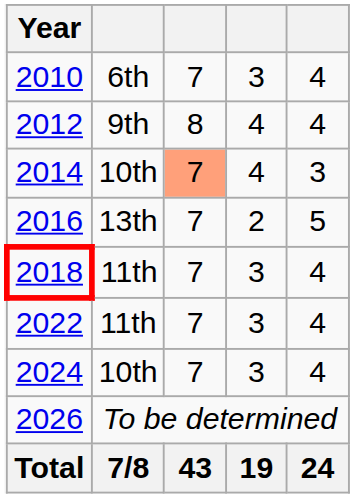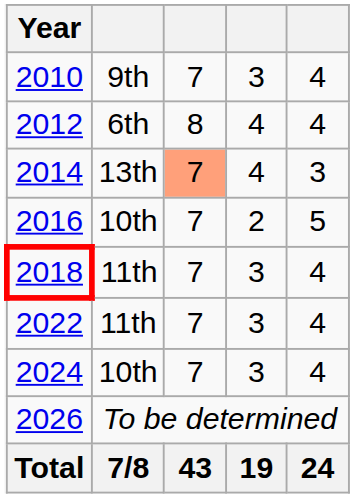 <table class="wikitable" style="text-align:center">
 <tr>
 <th>Year</th>
 <th></th>
 <th width=25></th>
 <th width=25></th>
 <th width=25></th>
 </tr>
 <tr>
 <td> <a href='#'>2010</a></td>
-<td>6th</td>
+<td>9th</td>
 <td>7</td>
 <td>3</td>
 <td>4</td>
 </tr>
 <tr>
 <td> <a href='#'>2012</a></td>
-<td>9th</td>
+<td>6th</td>
 <td>8</td>
 <td>4</td>
 <td>4</td>
 </tr>
 <tr>
 <td> <a href='#'>2014</a></td>
-<td>10th</td>
+<td>13th</td>
 <td style="background: lightsalmon;">7</td>
 <td>4</td>
 <td>3</td>
 </tr>
 <tr>
 <td> <a href='#'>2016</a></td>
-<td>13th</td>
+<td>10th</td>
 <td>7</td>
 <td>2</td>
 <td>5</td>
 </tr>
 <tr>
 <td style="border: 3px solid red"> <a href='#'>2018</a></td>
 <td>11th</td>
 <td>7</td>
 <td>3</td>
 <td>4</td>
 </tr>
 <tr>
 <td> <a href='#'>2022</a></td>
 <td>11th</td>
 <td>7</td>
 <td>3</td>
 <td>4</td>
 </tr>
 <tr>
 <td> <a href='#'>2024</a></td>
 <td>10th</td>
 <td>7</td>
 <td>3</td>
 <td>4</td>
 </tr>
 <tr>
 <td> <a href='#'>2026</a></td>
 <td colspan="4"><em>To be determined</em></td>
 </tr>
 <tr>
 <th>Total</th>
 <th>7/8</th>
 <th>43</th>
 <th>19</th>
 <th>24</th>
 </tr>
 </table>
